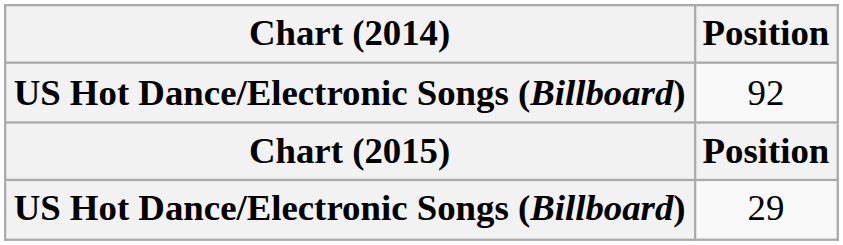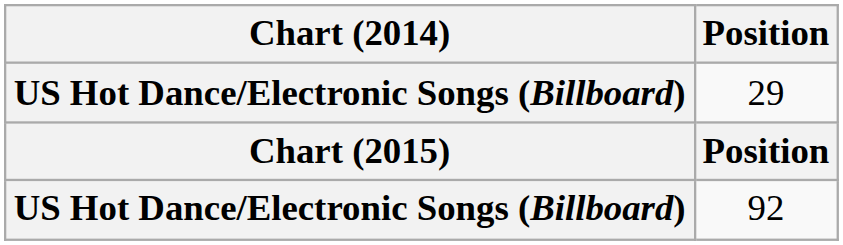 <table class="wikitable plainrowheaders">
 <tr>
 <th>Chart (2014)</th>
 <th>Position</th>
 </tr>
 <tr>
 <th scope="row">US Hot Dance/Electronic Songs (<em>Billboard</em>)</th>
-<td style="text-align:center;">92</td>
+<td style="text-align:center;">29</td>
 </tr>
 <tr>
 <th>Chart (2015)</th>
 <th>Position</th>
 </tr>
 <tr>
 <th scope="row">US Hot Dance/Electronic Songs (<em>Billboard</em>)</th>
-<td style="text-align:center;">29</td>
+<td style="text-align:center;">92</td>
 </tr>
 </table>
